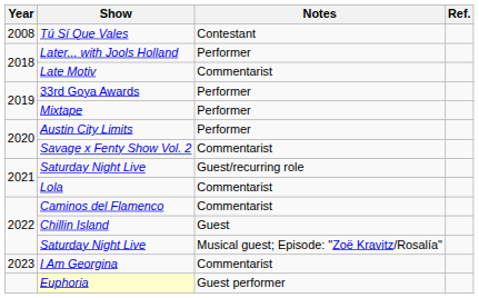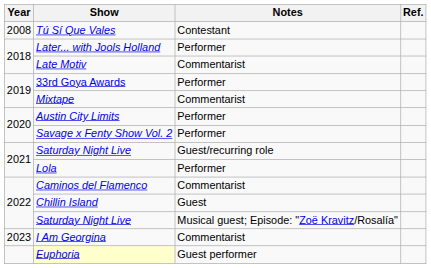 <table class="wikitable">
 <tr>
 <th>Year</th>
 <th>Show</th>
 <th>Notes</th>
 <th>Ref.</th>
 </tr>
 <tr>
 <td>2008</td>
 <td><em><a href='#'>Tú Sí Que Vales</a></em></td>
 <td>Contestant</td>
 <td></td>
 </tr>
 <tr>
 <td rowspan="2">2018</td>
 <td><em><a href='#'>Later... with Jools Holland</a></em></td>
 <td>Performer</td>
 <td></td>
 </tr>
 <tr>
 <td><em><a href='#'>Late Motiv</a></em></td>
 <td>Commentarist</td>
 <td></td>
 </tr>
 <tr>
 <td rowspan="2">2019</td>
 <td><a href='#'>33rd Goya Awards</a></td>
 <td>Performer</td>
 <td></td>
 </tr>
 <tr>
 <td><em><a href='#'>Mixtape</a></em></td>
-<td>Performer</td>
+<td>Commentarist</td>
 <td></td>
 </tr>
 <tr>
 <td rowspan="2">2020</td>
 <td><em><a href='#'>Austin City Limits</a></em></td>
 <td>Performer</td>
 <td></td>
 </tr>
 <tr>
 <td><em><a href='#'>Savage x Fenty Show Vol. 2</a></em></td>
-<td>Commentarist</td>
+<td>Performer</td>
 <td></td>
 </tr>
 <tr>
 <td rowspan="2">2021</td>
 <td><em><a href='#'>Saturday Night Live</a></em></td>
 <td>Guest/recurring role</td>
 <td></td>
 </tr>
 <tr>
 <td><em><a href='#'>Lola</a></em></td>
-<td>Commentarist</td>
+<td>Performer</td>
 <td></td>
 </tr>
 <tr>
 <td rowspan="3">2022</td>
 <td><em><a href='#'>Caminos del Flamenco</a></em></td>
 <td>Commentarist</td>
 <td></td>
 </tr>
 <tr>
 <td><em><a href='#'>Chillin Island</a></em></td>
 <td>Guest</td>
 <td></td>
 </tr>
 <tr>
 <td><em><a href='#'>Saturday Night Live</a></em></td>
 <td>Musical guest; Episode: "<a href='#'>Zoë Kravitz</a>/Rosalía"</td>
 <td></td>
 </tr>
 <tr>
 <td>2023</td>
 <td><em><a href='#'>I Am Georgina</a></em></td>
 <td>Commentarist</td>
 <td></td>
 </tr>
 <tr>
 <td></td>
 <td style="background:#FFFFCC;"><em><a href='#'>Euphoria</a></em></td>
 <td>Guest performer</td>
 <td></td>
 </tr>
 </table>
